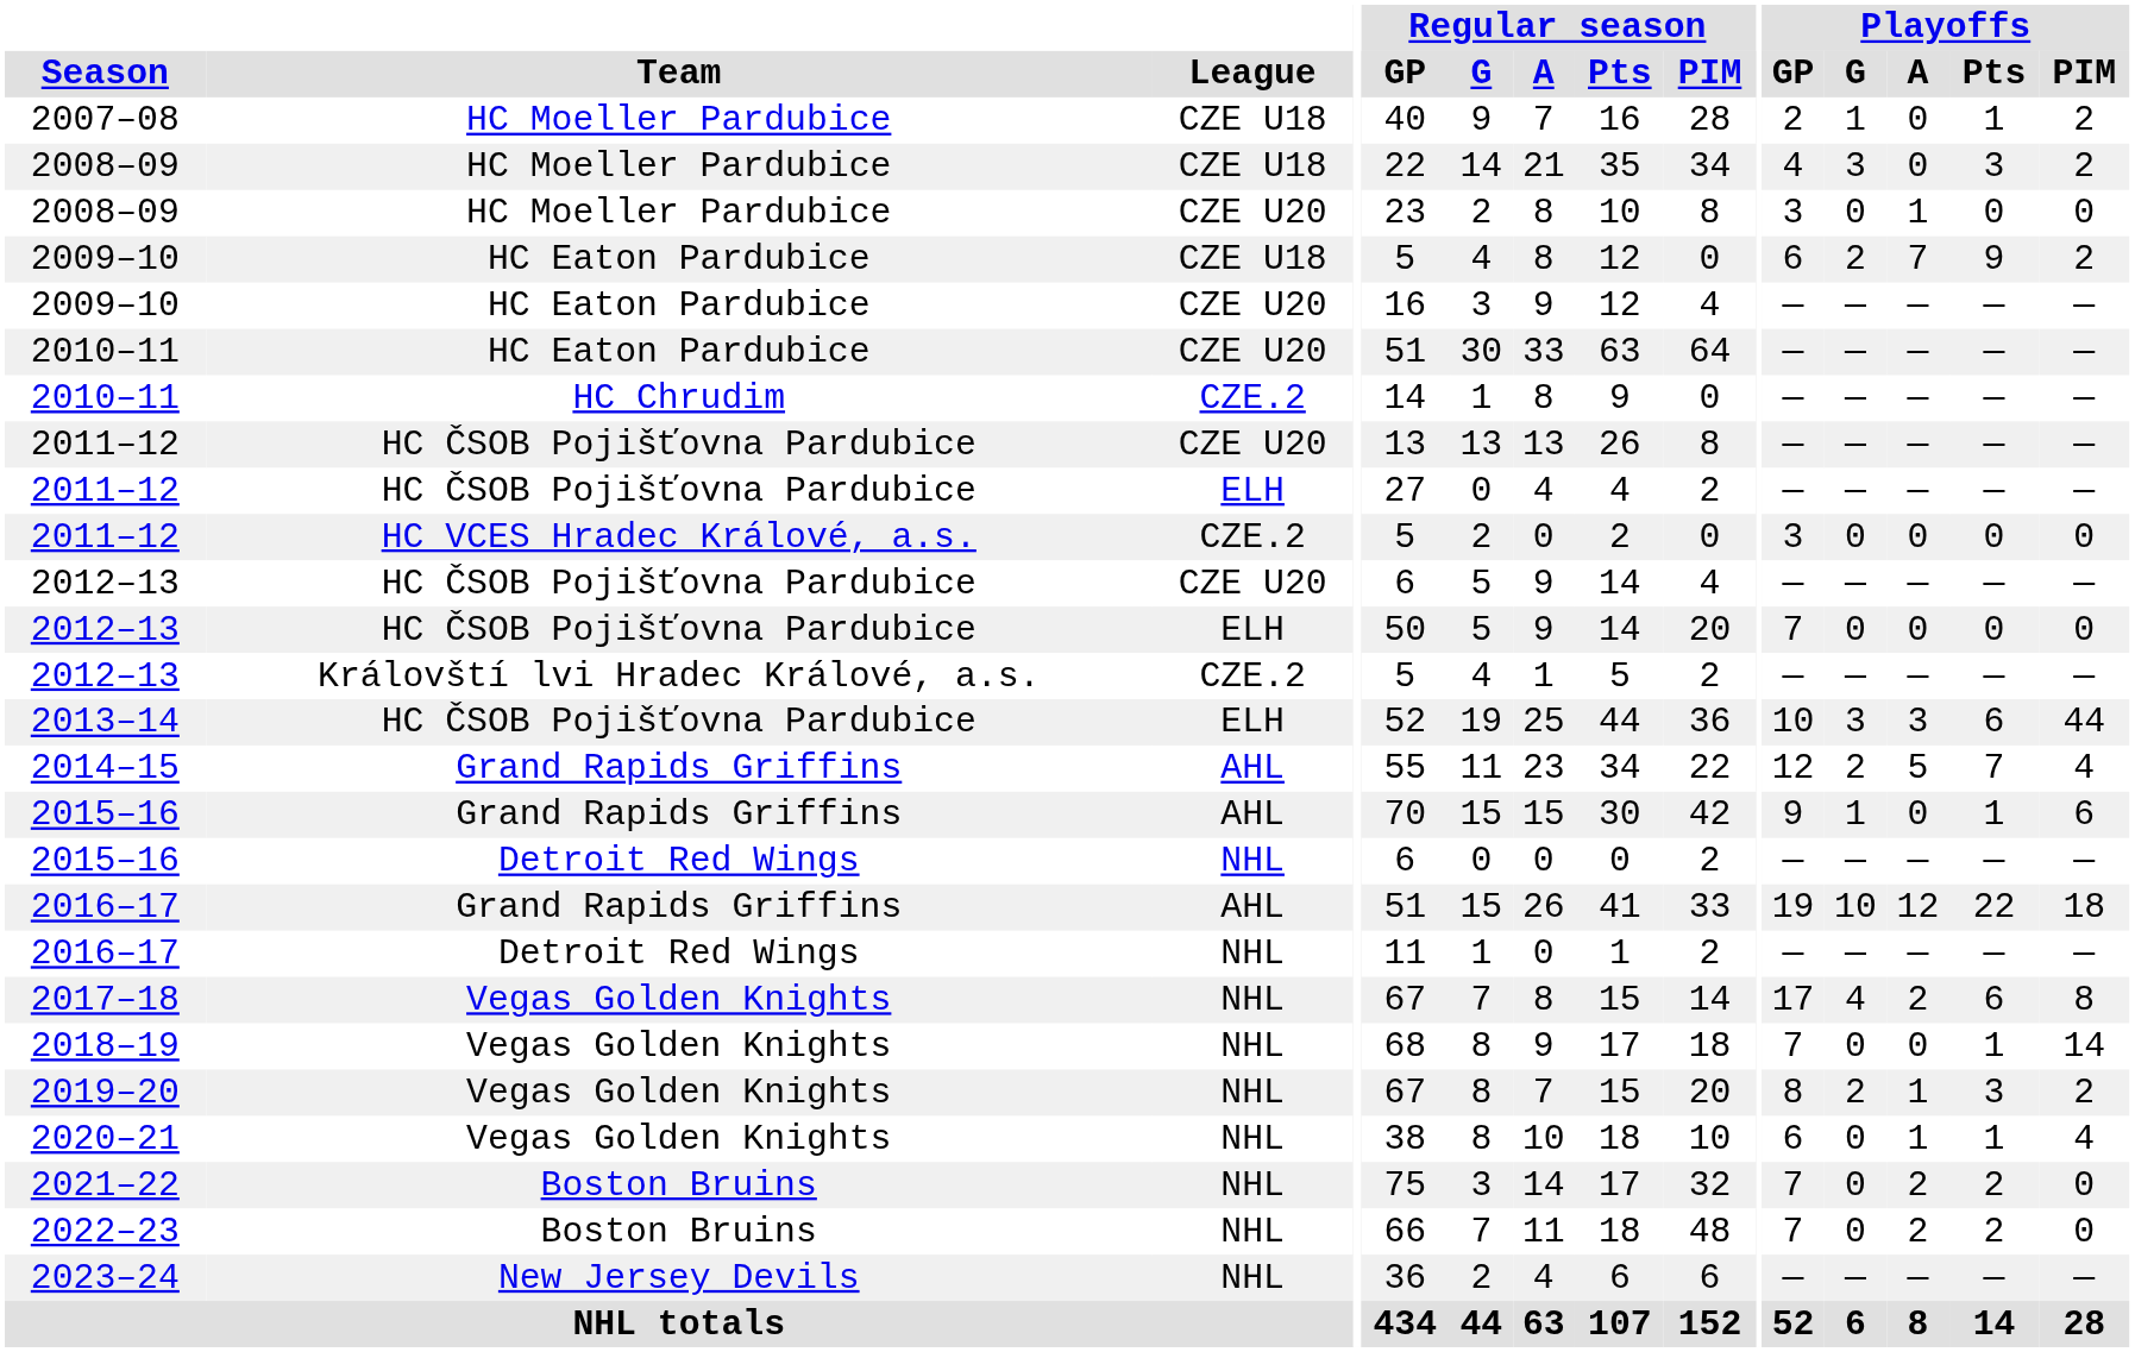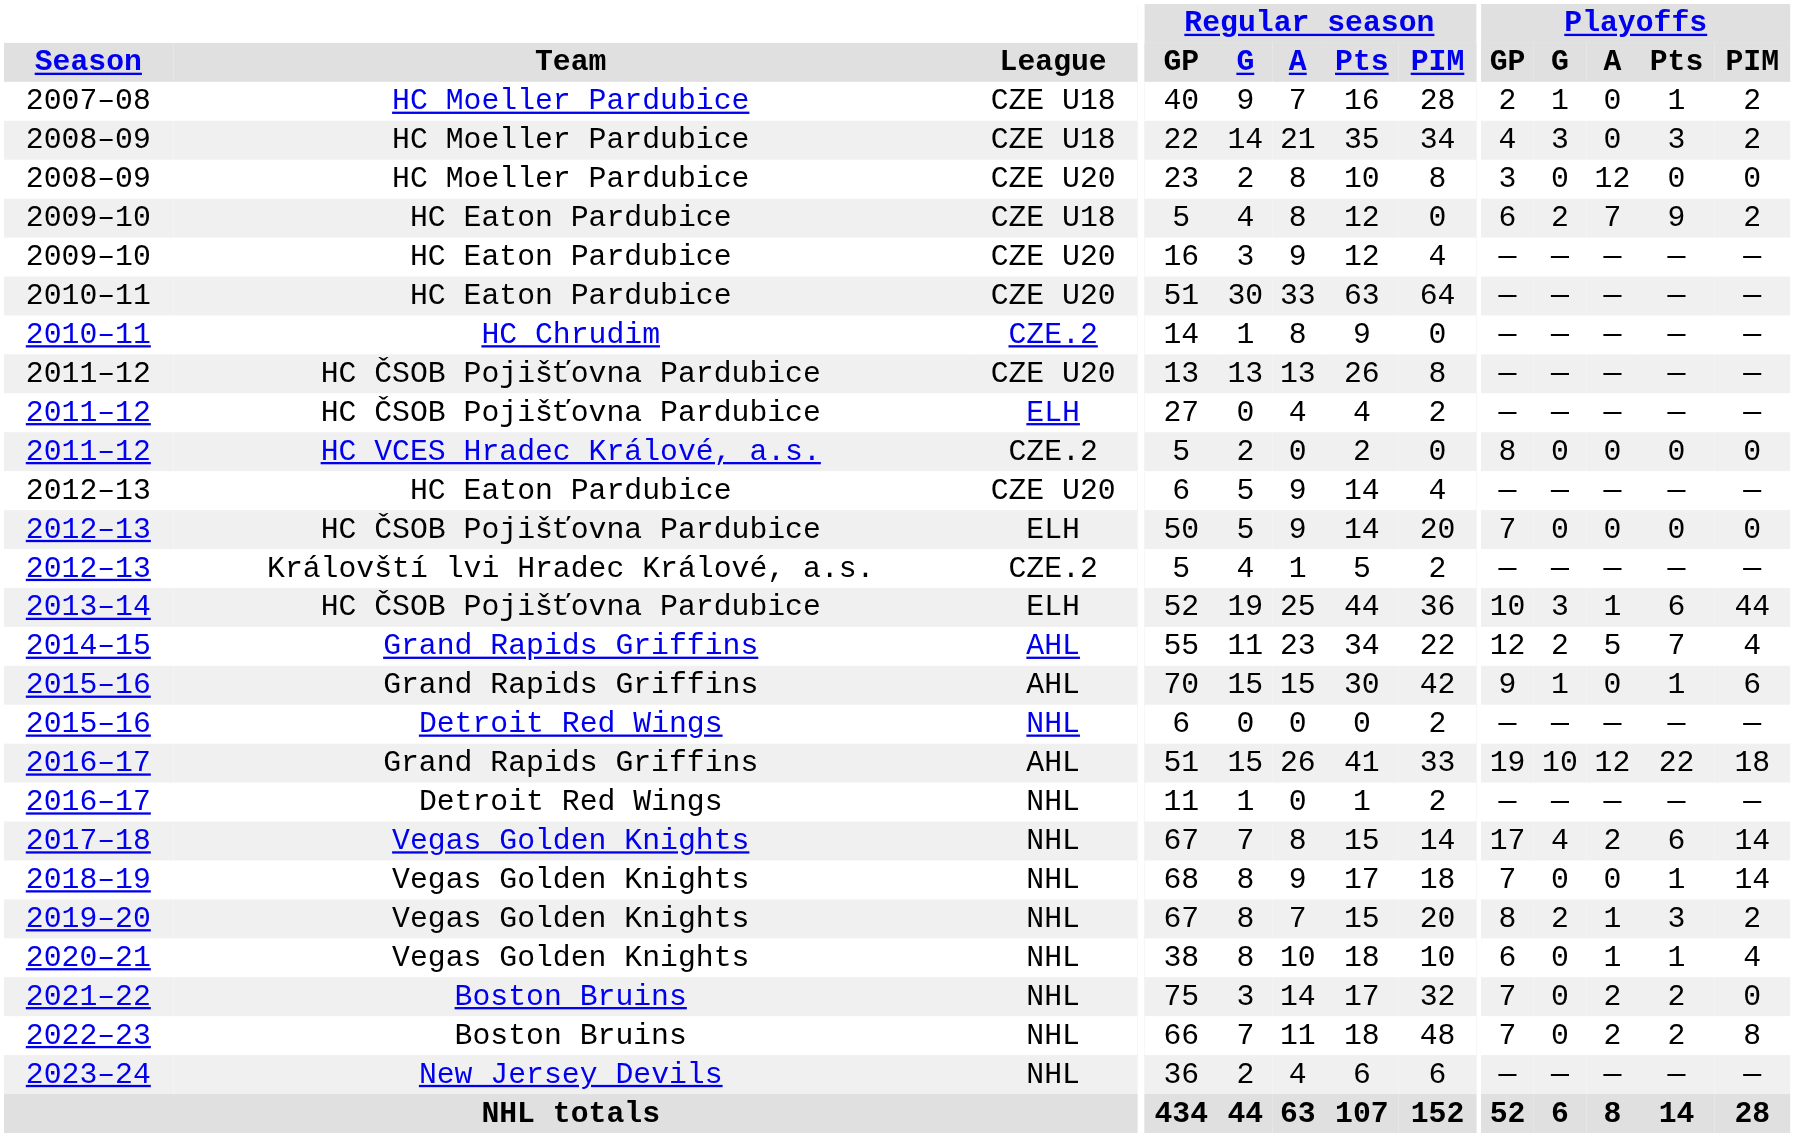 <table border="0" cellpadding="1" cellspacing="0" style="text-align:center; width:60em;">
 <tr bgcolor="#e0e0e0">
 <th colspan="3" bgcolor="#ffffff"></th>
 <th rowspan="99" bgcolor="#ffffff"></th>
 <th colspan="5"><a href='#'>Regular season</a></th>
 <th rowspan="99" bgcolor="#ffffff"></th>
 <th colspan="5"><a href='#'>Playoffs</a></th>
 </tr>
 <tr bgcolor="#e0e0e0">
 <th><a href='#'>Season</a></th>
 <th>Team</th>
 <th>League</th>
 <th>GP</th>
 <th><a href='#'>G</a></th>
 <th><a href='#'>A</a></th>
 <th><a href='#'>Pts</a></th>
 <th><a href='#'>PIM</a></th>
 <th>GP</th>
 <th>G</th>
 <th>A</th>
 <th>Pts</th>
 <th>PIM</th>
 </tr>
 <tr>
 <td>2007–08</td>
 <td><a href='#'>HC Moeller Pardubice</a></td>
 <td>CZE U18</td>
 <td>40</td>
 <td>9</td>
 <td>7</td>
 <td>16</td>
 <td>28</td>
 <td>2</td>
 <td>1</td>
 <td>0</td>
 <td>1</td>
 <td>2</td>
 </tr>
 <tr bgcolor="#f0f0f0">
 <td>2008–09</td>
 <td>HC Moeller Pardubice</td>
 <td>CZE U18</td>
 <td>22</td>
 <td>14</td>
 <td>21</td>
 <td>35</td>
 <td>34</td>
 <td>4</td>
 <td>3</td>
 <td>0</td>
 <td>3</td>
 <td>2</td>
 </tr>
 <tr>
 <td>2008–09</td>
 <td>HC Moeller Pardubice</td>
 <td>CZE U20</td>
 <td>23</td>
 <td>2</td>
 <td>8</td>
 <td>10</td>
 <td>8</td>
 <td>3</td>
 <td>0</td>
-<td>1</td>
+<td>12</td>
 <td>0</td>
 <td>0</td>
 </tr>
 <tr bgcolor="#f0f0f0">
 <td>2009–10</td>
 <td>HC Eaton Pardubice</td>
 <td>CZE U18</td>
 <td>5</td>
 <td>4</td>
 <td>8</td>
 <td>12</td>
 <td>0</td>
 <td>6</td>
 <td>2</td>
 <td>7</td>
 <td>9</td>
 <td>2</td>
 </tr>
 <tr>
 <td>2009–10</td>
 <td>HC Eaton Pardubice</td>
 <td>CZE U20</td>
 <td>16</td>
 <td>3</td>
 <td>9</td>
 <td>12</td>
 <td>4</td>
 <td>—</td>
 <td>—</td>
 <td>—</td>
 <td>—</td>
 <td>—</td>
 </tr>
 <tr bgcolor="#f0f0f0">
 <td>2010–11</td>
 <td>HC Eaton Pardubice</td>
 <td>CZE U20</td>
 <td>51</td>
 <td>30</td>
 <td>33</td>
 <td>63</td>
 <td>64</td>
 <td>—</td>
 <td>—</td>
 <td>—</td>
 <td>—</td>
 <td>—</td>
 </tr>
 <tr>
 <td><a href='#'>2010–11</a></td>
 <td><a href='#'>HC Chrudim</a></td>
 <td><a href='#'>CZE.2</a></td>
 <td>14</td>
 <td>1</td>
 <td>8</td>
 <td>9</td>
 <td>0</td>
 <td>—</td>
 <td>—</td>
 <td>—</td>
 <td>—</td>
 <td>—</td>
 </tr>
 <tr bgcolor="#f0f0f0">
 <td>2011–12</td>
 <td>HC ČSOB Pojišťovna Pardubice</td>
 <td>CZE U20</td>
 <td>13</td>
 <td>13</td>
 <td>13</td>
 <td>26</td>
 <td>8</td>
 <td>—</td>
 <td>—</td>
 <td>—</td>
 <td>—</td>
 <td>—</td>
 </tr>
 <tr>
 <td><a href='#'>2011–12</a></td>
 <td>HC ČSOB Pojišťovna Pardubice</td>
 <td><a href='#'>ELH</a></td>
 <td>27</td>
 <td>0</td>
 <td>4</td>
 <td>4</td>
 <td>2</td>
 <td>—</td>
 <td>—</td>
 <td>—</td>
 <td>—</td>
 <td>—</td>
 </tr>
 <tr bgcolor="#f0f0f0">
 <td><a href='#'>2011–12</a></td>
 <td><a href='#'>HC VCES Hradec Králové, a.s.</a></td>
 <td>CZE.2</td>
 <td>5</td>
 <td>2</td>
 <td>0</td>
 <td>2</td>
 <td>0</td>
-<td>3</td>
+<td>8</td>
 <td>0</td>
 <td>0</td>
 <td>0</td>
 <td>0</td>
 </tr>
 <tr>
 <td>2012–13</td>
-<td>HC ČSOB Pojišťovna Pardubice</td>
+<td>HC Eaton Pardubice</td>
 <td>CZE U20</td>
 <td>6</td>
 <td>5</td>
 <td>9</td>
 <td>14</td>
 <td>4</td>
 <td>—</td>
 <td>—</td>
 <td>—</td>
 <td>—</td>
 <td>—</td>
 </tr>
 <tr bgcolor="#f0f0f0">
 <td><a href='#'>2012–13</a></td>
 <td>HC ČSOB Pojišťovna Pardubice</td>
 <td>ELH</td>
 <td>50</td>
 <td>5</td>
 <td>9</td>
 <td>14</td>
 <td>20</td>
 <td>7</td>
 <td>0</td>
 <td>0</td>
 <td>0</td>
 <td>0</td>
 </tr>
 <tr>
 <td><a href='#'>2012–13</a></td>
 <td>Královští lvi Hradec Králové, a.s.</td>
 <td>CZE.2</td>
 <td>5</td>
 <td>4</td>
 <td>1</td>
 <td>5</td>
 <td>2</td>
 <td>—</td>
 <td>—</td>
 <td>—</td>
 <td>—</td>
 <td>—</td>
 </tr>
 <tr bgcolor="#f0f0f0">
 <td><a href='#'>2013–14</a></td>
 <td>HC ČSOB Pojišťovna Pardubice</td>
 <td>ELH</td>
 <td>52</td>
 <td>19</td>
 <td>25</td>
 <td>44</td>
 <td>36</td>
 <td>10</td>
 <td>3</td>
-<td>3</td>
+<td>1</td>
 <td>6</td>
 <td>44</td>
 </tr>
 <tr>
 <td><a href='#'>2014–15</a></td>
 <td><a href='#'>Grand Rapids Griffins</a></td>
 <td><a href='#'>AHL</a></td>
 <td>55</td>
 <td>11</td>
 <td>23</td>
 <td>34</td>
 <td>22</td>
 <td>12</td>
 <td>2</td>
 <td>5</td>
 <td>7</td>
 <td>4</td>
 </tr>
 <tr bgcolor="#f0f0f0">
 <td><a href='#'>2015–16</a></td>
 <td>Grand Rapids Griffins</td>
 <td>AHL</td>
 <td>70</td>
 <td>15</td>
 <td>15</td>
 <td>30</td>
 <td>42</td>
 <td>9</td>
 <td>1</td>
 <td>0</td>
 <td>1</td>
 <td>6</td>
 </tr>
 <tr>
 <td><a href='#'>2015–16</a></td>
 <td><a href='#'>Detroit Red Wings</a></td>
 <td><a href='#'>NHL</a></td>
 <td>6</td>
 <td>0</td>
 <td>0</td>
 <td>0</td>
 <td>2</td>
 <td>—</td>
 <td>—</td>
 <td>—</td>
 <td>—</td>
 <td>—</td>
 </tr>
 <tr bgcolor="#f0f0f0">
 <td><a href='#'>2016–17</a></td>
 <td>Grand Rapids Griffins</td>
 <td>AHL</td>
 <td>51</td>
 <td>15</td>
 <td>26</td>
 <td>41</td>
 <td>33</td>
 <td>19</td>
 <td>10</td>
 <td>12</td>
 <td>22</td>
 <td>18</td>
 </tr>
 <tr>
 <td><a href='#'>2016–17</a></td>
 <td>Detroit Red Wings</td>
 <td>NHL</td>
 <td>11</td>
 <td>1</td>
 <td>0</td>
 <td>1</td>
 <td>2</td>
 <td>—</td>
 <td>—</td>
 <td>—</td>
 <td>—</td>
 <td>—</td>
 </tr>
 <tr bgcolor="#f0f0f0">
 <td><a href='#'>2017–18</a></td>
 <td><a href='#'>Vegas Golden Knights</a></td>
 <td>NHL</td>
 <td>67</td>
 <td>7</td>
 <td>8</td>
 <td>15</td>
 <td>14</td>
 <td>17</td>
 <td>4</td>
 <td>2</td>
 <td>6</td>
-<td>8</td>
+<td>14</td>
 </tr>
 <tr>
 <td><a href='#'>2018–19</a></td>
 <td>Vegas Golden Knights</td>
 <td>NHL</td>
 <td>68</td>
 <td>8</td>
 <td>9</td>
 <td>17</td>
 <td>18</td>
 <td>7</td>
 <td>0</td>
 <td>0</td>
 <td>1</td>
 <td>14</td>
 </tr>
 <tr bgcolor="#f0f0f0">
 <td><a href='#'>2019–20</a></td>
 <td>Vegas Golden Knights</td>
 <td>NHL</td>
 <td>67</td>
 <td>8</td>
 <td>7</td>
 <td>15</td>
 <td>20</td>
 <td>8</td>
 <td>2</td>
 <td>1</td>
 <td>3</td>
 <td>2</td>
 </tr>
 <tr>
 <td><a href='#'>2020–21</a></td>
 <td>Vegas Golden Knights</td>
 <td>NHL</td>
 <td>38</td>
 <td>8</td>
 <td>10</td>
 <td>18</td>
 <td>10</td>
 <td>6</td>
 <td>0</td>
 <td>1</td>
 <td>1</td>
 <td>4</td>
 </tr>
 <tr bgcolor="#f0f0f0">
 <td><a href='#'>2021–22</a></td>
 <td><a href='#'>Boston Bruins</a></td>
 <td>NHL</td>
 <td>75</td>
 <td>3</td>
 <td>14</td>
 <td>17</td>
 <td>32</td>
 <td>7</td>
 <td>0</td>
 <td>2</td>
 <td>2</td>
 <td>0</td>
 </tr>
 <tr>
 <td><a href='#'>2022–23</a></td>
 <td>Boston Bruins</td>
 <td>NHL</td>
 <td>66</td>
 <td>7</td>
 <td>11</td>
 <td>18</td>
 <td>48</td>
 <td>7</td>
 <td>0</td>
 <td>2</td>
 <td>2</td>
-<td>0</td>
+<td>8</td>
 </tr>
 <tr bgcolor="#f0f0f0">
 <td><a href='#'>2023–24</a></td>
 <td><a href='#'>New Jersey Devils</a></td>
 <td>NHL</td>
 <td>36</td>
 <td>2</td>
 <td>4</td>
 <td>6</td>
 <td>6</td>
 <td>—</td>
 <td>—</td>
 <td>—</td>
 <td>—</td>
 <td>—</td>
 </tr>
 <tr bgcolor="#e0e0e0">
 <th colspan="3">NHL totals</th>
 <th>434</th>
 <th>44</th>
 <th>63</th>
 <th>107</th>
 <th>152</th>
 <th>52</th>
 <th>6</th>
 <th>8</th>
 <th>14</th>
 <th>28</th>
 </tr>
 </table>
